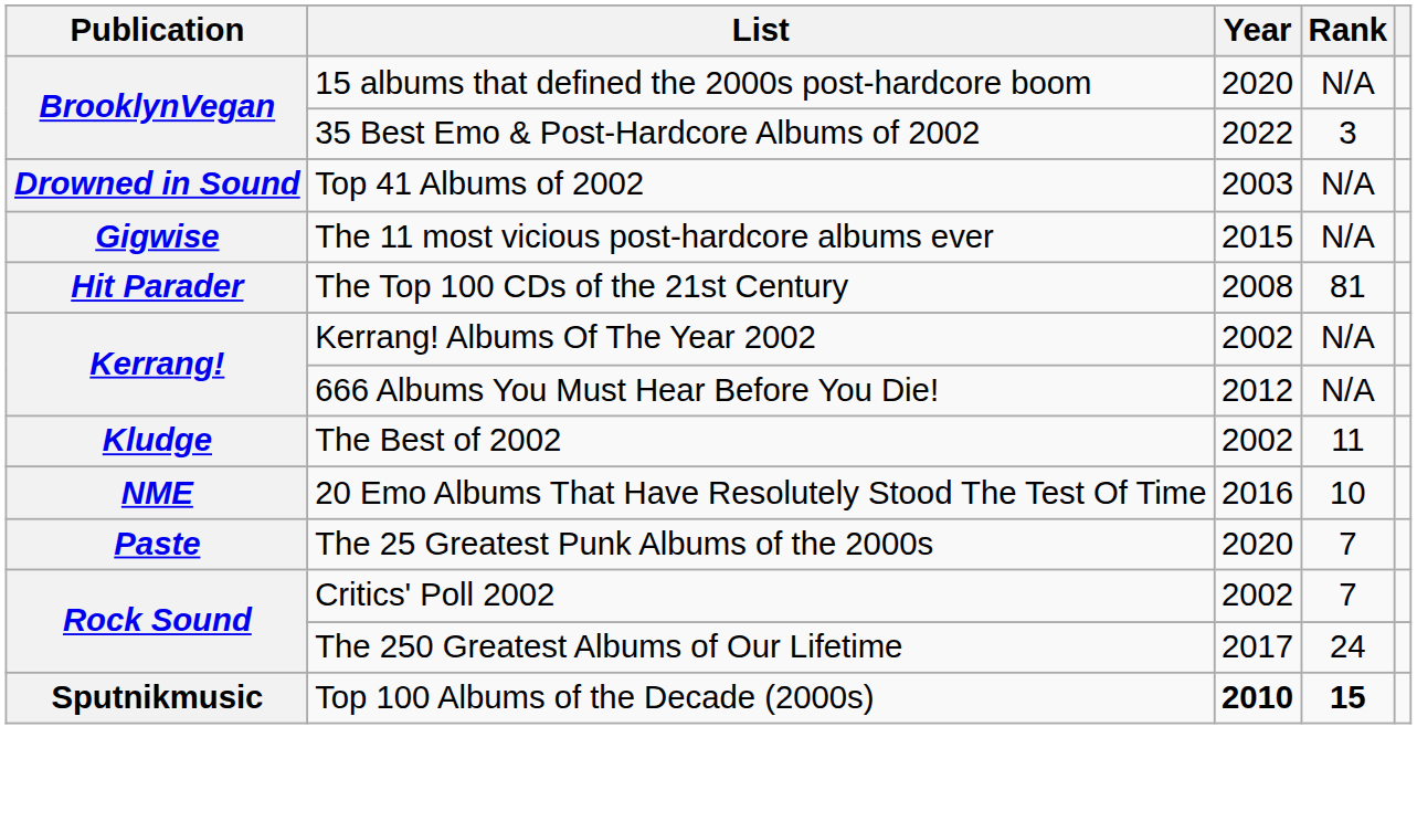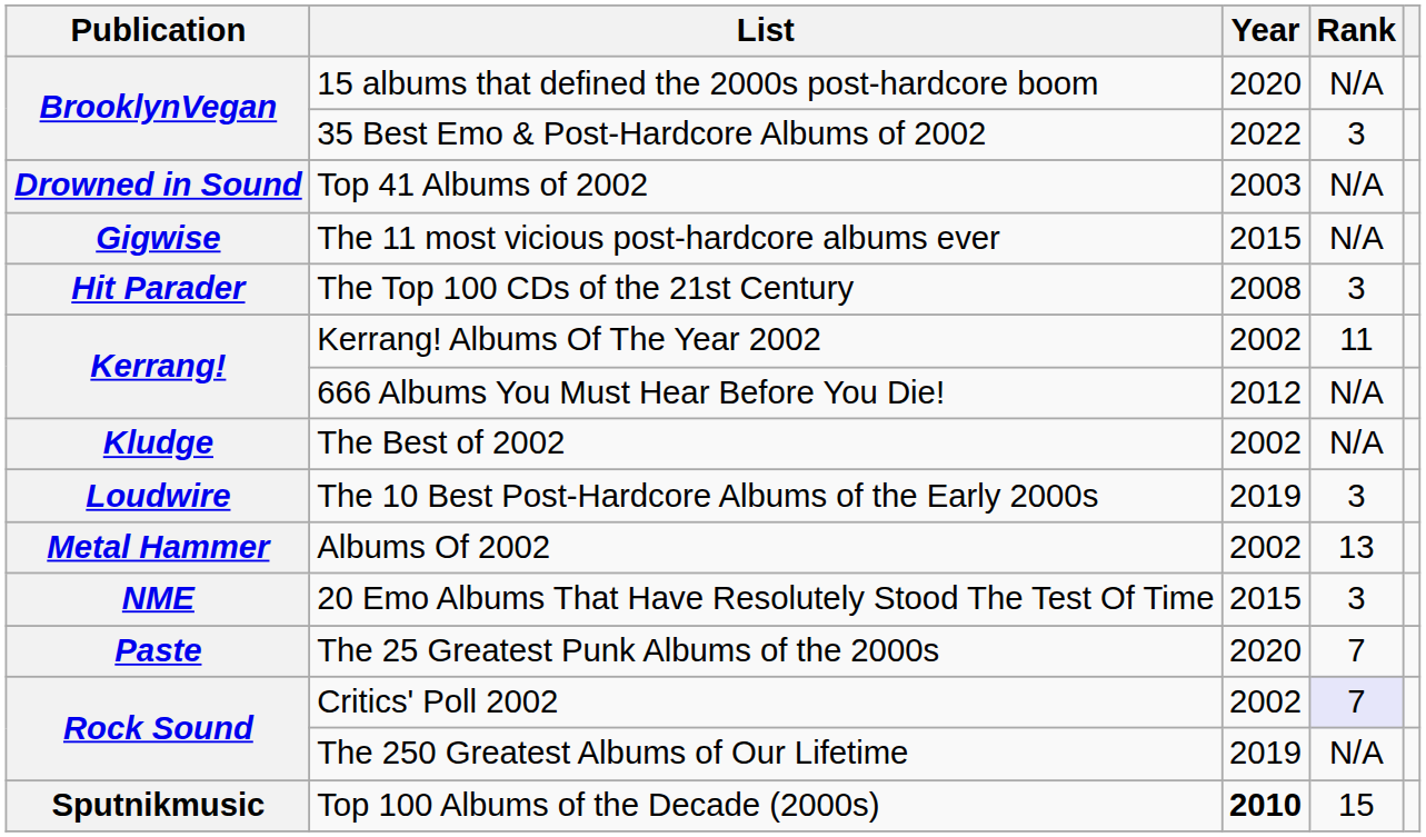 <table class="wikitable mw-collapsible sortable plainrowheaders" style="margin-left: auto; margin-right: auto; border: none;">
 <tr>
 <th scope="col">Publication</th>
 <th scope="col" class="unsortable">List</th>
 <th>Year</th>
 <th scope="col" data-sort-type="number">Rank</th>
 <th scope="col" class="unsortable"></th>
 </tr>
 <tr>
 <th rowspan="2" scope="row"><em><a href='#'>BrooklynVegan</a></em></th>
 <td>15 albums that defined the 2000s post-hardcore boom</td>
 <td>2020</td>
 <td style="text-align:center;">N/A</td>
 <td></td>
 </tr>
 <tr>
 <td>35 Best Emo & Post-Hardcore Albums of 2002</td>
 <td>2022</td>
 <td style="text-align:center;">3</td>
 <td></td>
 </tr>
 <tr>
 <th scope="row"><em><a href='#'>Drowned in Sound</a></em></th>
 <td>Top 41 Albums of 2002</td>
 <td>2003</td>
 <td style="text-align:center;">N/A</td>
 <td></td>
 </tr>
 <tr>
 <th scope="row"><em><a href='#'>Gigwise</a></em></th>
 <td>The 11 most vicious post-hardcore albums ever</td>
 <td>2015</td>
 <td style="text-align:center;">N/A</td>
 <td></td>
 </tr>
 <tr>
 <th scope="row"><em><a href='#'>Hit Parader</a></em></th>
 <td>The Top 100 CDs of the 21st Century</td>
 <td>2008</td>
-<td style="text-align:center;">81</td>
+<td style="text-align:center;">3</td>
 <td></td>
 </tr>
 <tr>
 <th rowspan="2" scope="row"><em><a href='#'>Kerrang!</a></em></th>
 <td>Kerrang! Albums Of The Year 2002</td>
 <td>2002</td>
-<td style="text-align:center;">N/A</td>
+<td style="text-align:center;">11</td>
 <td></td>
 </tr>
 <tr>
 <td>666 Albums You Must Hear Before You Die!</td>
 <td>2012</td>
 <td style="text-align:center;">N/A</td>
 <td></td>
 </tr>
 <tr>
 <th scope="row"><em><a href='#'>Kludge</a></em></th>
 <td>The Best of 2002</td>
 <td>2002</td>
-<td style="text-align:center;">11</td>
+<td style="text-align:center;">N/A</td>
+<td></td>
+</tr>
+<tr>
+<th scope="row"><em><a href='#'>Loudwire</a></em></th>
+<td>The 10 Best Post-Hardcore Albums of the Early 2000s</td>
+<td>2019</td>
+<td style="text-align:center;">3</td>
+<td></td>
+</tr>
+<tr>
+<th scope="row"><em><a href='#'>Metal Hammer</a></em></th>
+<td>Albums Of 2002</td>
+<td>2002</td>
+<td style="text-align:center;">13</td>
 <td></td>
 </tr>
 <tr>
 <th scope="row"><em><a href='#'>NME</a></em></th>
 <td>20 Emo Albums That Have Resolutely Stood The Test Of Time</td>
-<td>2016</td>
-<td style="text-align:center;">10</td>
+<td>2015</td>
+<td style="text-align:center;">3</td>
 <td></td>
 </tr>
 <tr>
 <th scope="row"><em><a href='#'>Paste</a></em></th>
 <td>The 25 Greatest Punk Albums of the 2000s</td>
 <td>2020</td>
 <td style="text-align:center;">7</td>
 <td></td>
 </tr>
 <tr>
 <th rowspan="2" scope="row"><em><a href='#'>Rock Sound</a></em></th>
 <td>Critics' Poll 2002</td>
 <td>2002</td>
-<td style="text-align:center;">7</td>
+<td style="background: lavender; text-align:center;">7</td>
 <td></td>
 </tr>
 <tr>
 <td>The 250 Greatest Albums of Our Lifetime</td>
-<td>2017</td>
-<td style="text-align:center;">24</td>
+<td>2019</td>
+<td style="text-align:center;">N/A</td>
 <td></td>
 </tr>
 <tr>
 <th scope="row">Sputnikmusic</th>
 <td>Top 100 Albums of the Decade (2000s)</td>
 <td><strong>2010</strong></td>
-<td style="text-align:center;"><strong>15</strong></td>
+<td style="text-align:center;">15</td>
 <td></td>
 </tr>
 </table>
